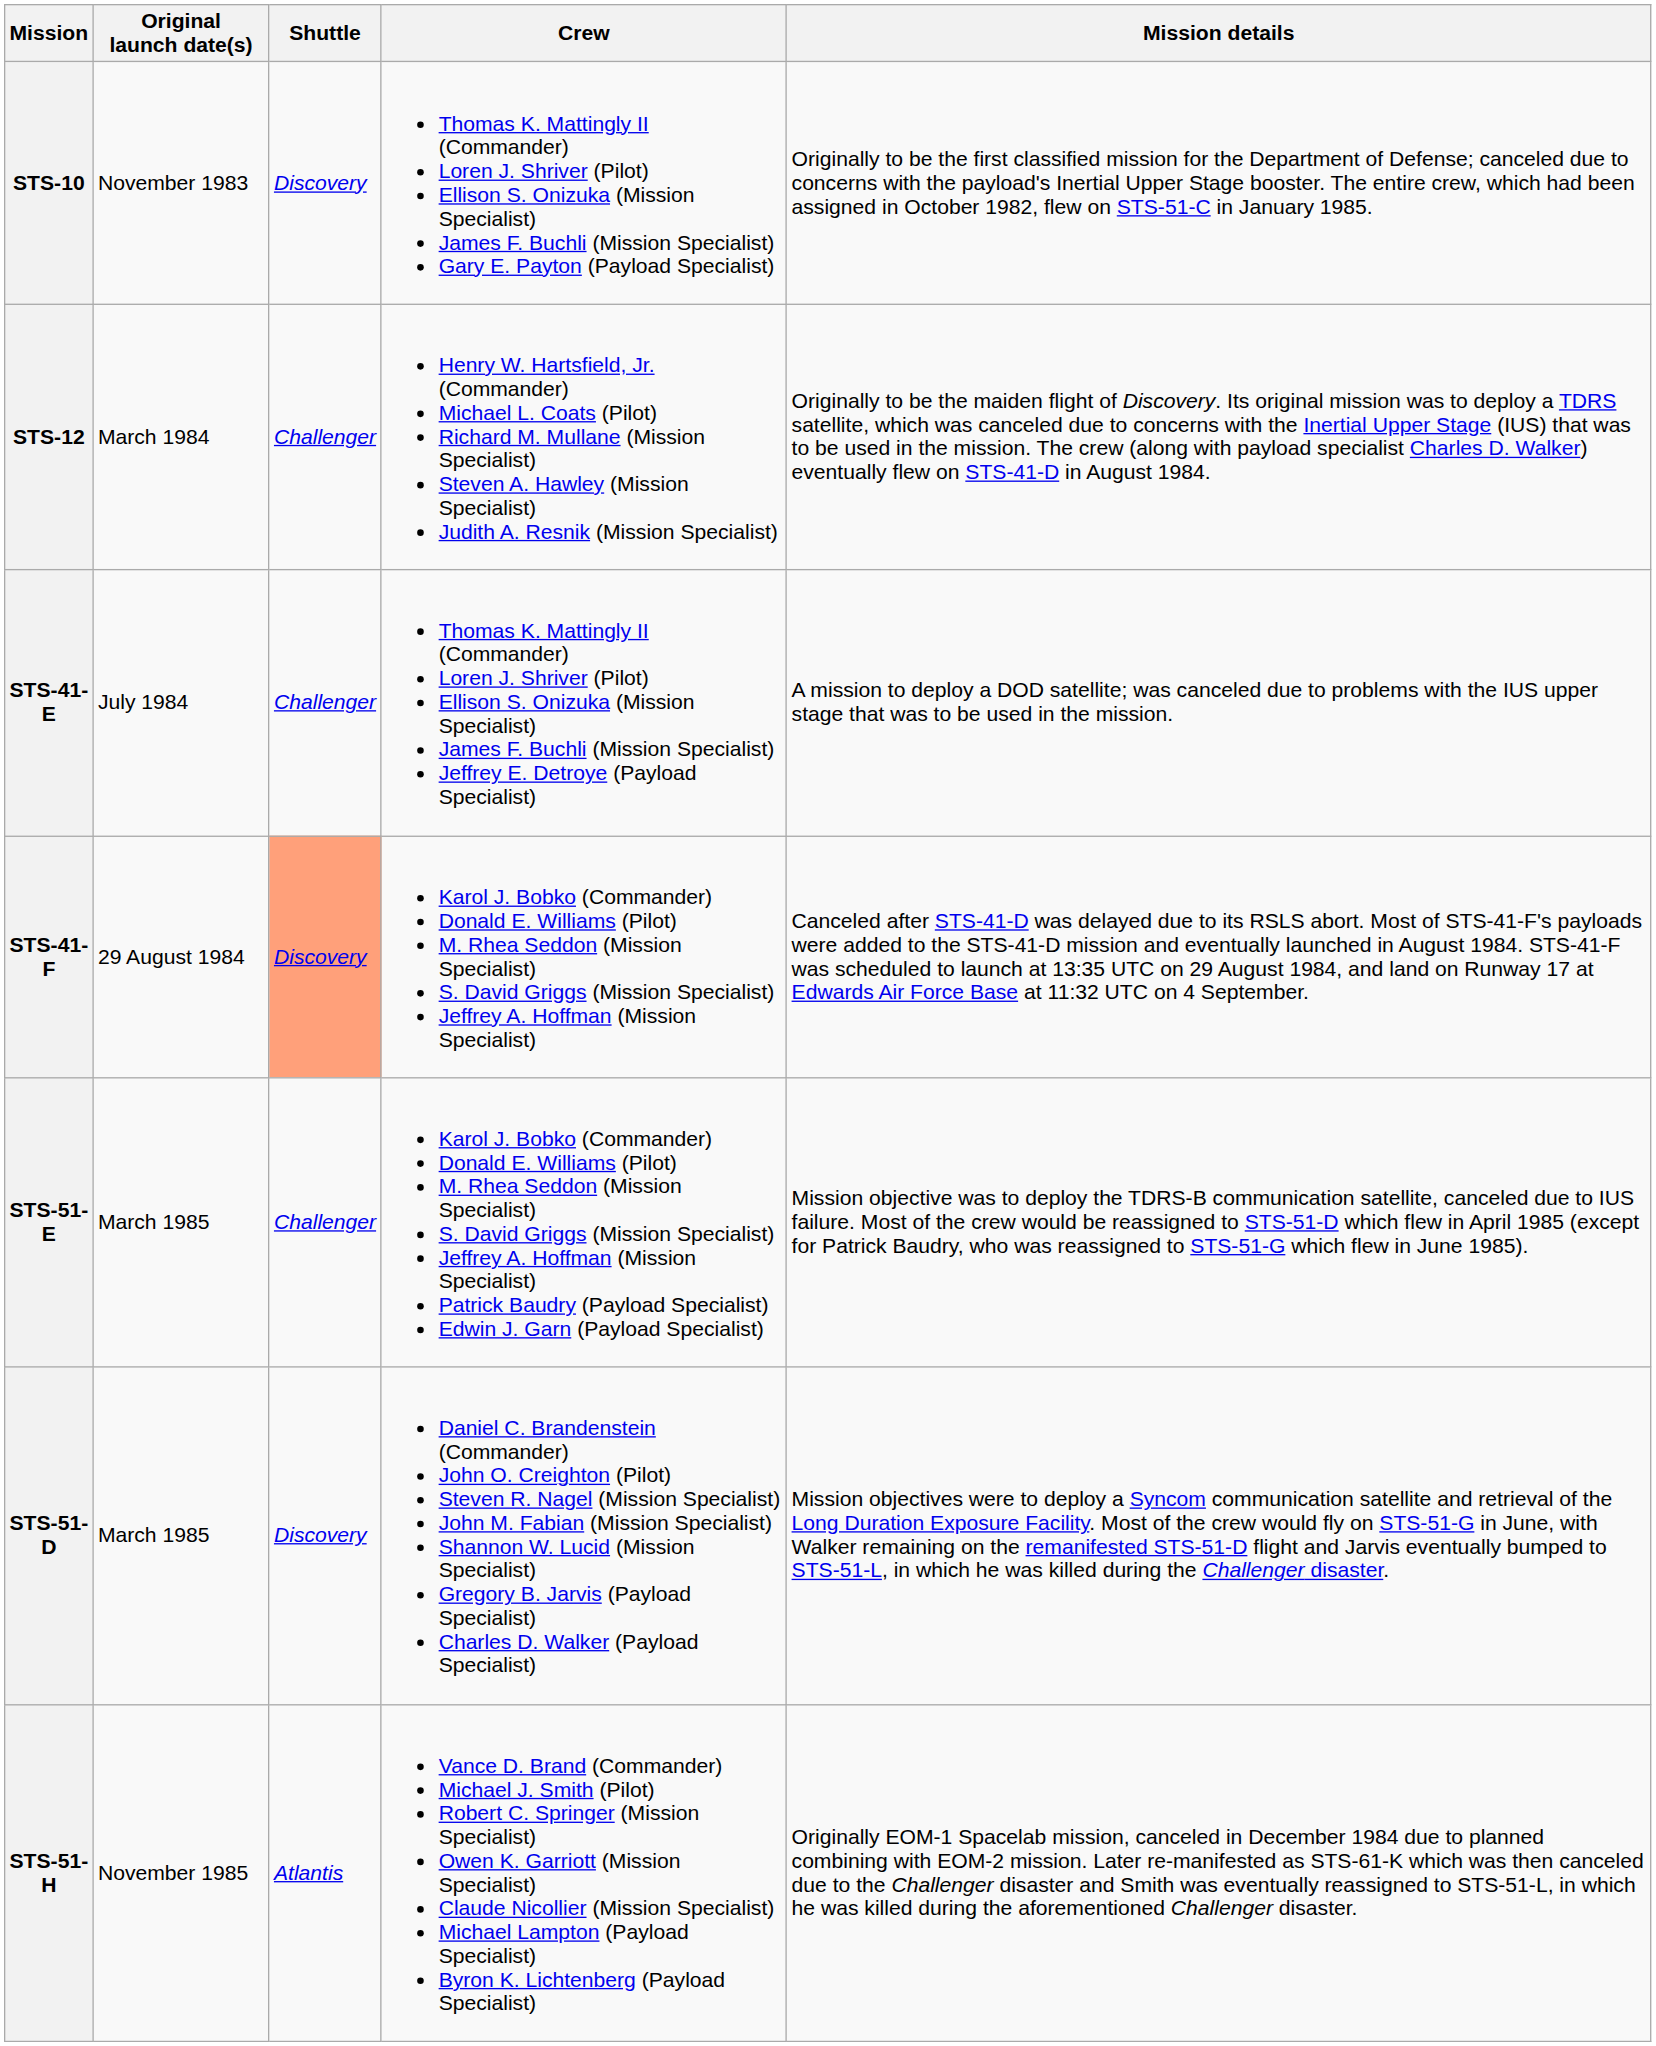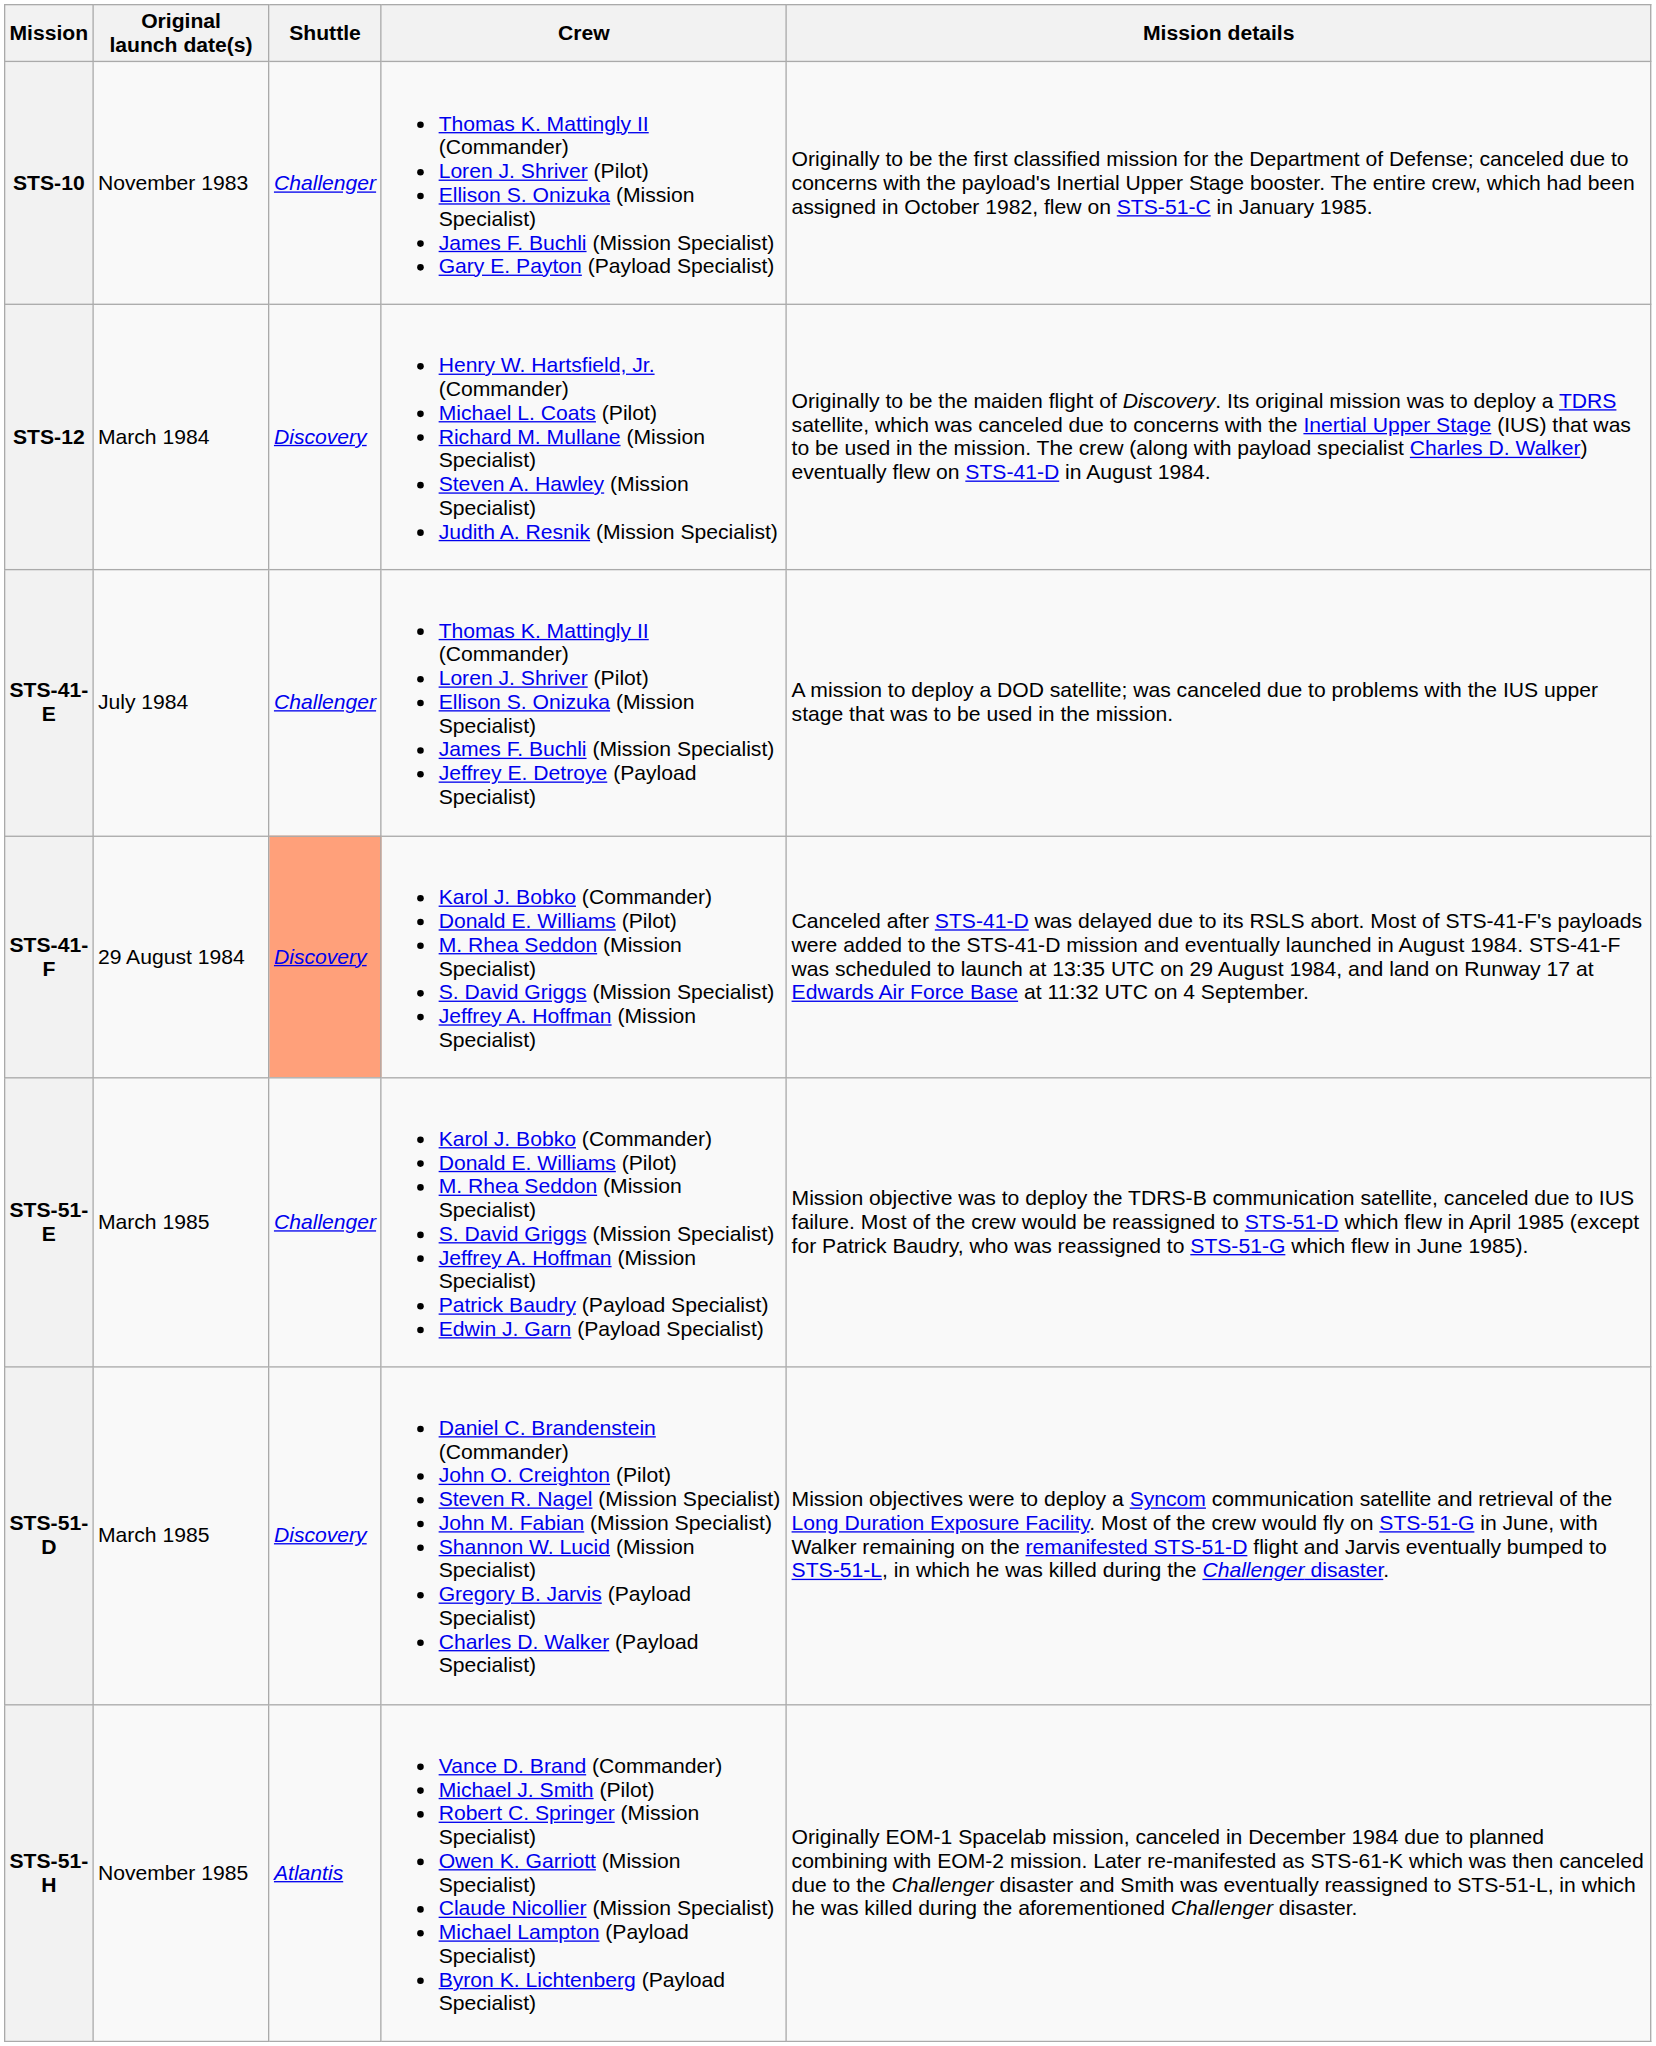 <table class="sortable wikitable sticky-header">
 <tr>
 <th scope="col" width="59">Mission</th>
 <th scope="col" width="126">Original<br>launch date(s)</th>
 <th scope="col">Shuttle</th>
 <th scope="col" width="300">Crew</th>
 <th scope="col" class="unsortable">Mission details</th>
 </tr>
 <tr>
 <th scope="row">STS-10</th>
 <td>November 1983</td>
-<td><em><a href='#'>Discovery</a></em></td>
+<td><em><a href='#'>Challenger</a></em></td>
 <td><br><ul><li><a href='#'>Thomas K. Mattingly II</a> (Commander)</li><li><a href='#'>Loren J. Shriver</a> (Pilot)</li><li><a href='#'>Ellison S. Onizuka</a> (Mission Specialist)</li><li><a href='#'>James F. Buchli</a> (Mission Specialist)</li><li><a href='#'>Gary E. Payton</a> (Payload Specialist)</li></ul></td>
 <td>Originally to be the first classified mission for the Department of Defense; canceled due to concerns with the payload's Inertial Upper Stage booster.  The entire crew, which had been assigned in October 1982, flew on <a href='#'>STS-51-C</a> in January 1985.</td>
 </tr>
 <tr>
 <th scope="row">STS-12</th>
 <td>March 1984</td>
-<td><em><a href='#'>Challenger</a></em></td>
+<td><em><a href='#'>Discovery</a></em></td>
 <td><br><ul><li><a href='#'>Henry W. Hartsfield, Jr.</a> (Commander)</li><li><a href='#'>Michael L. Coats</a> (Pilot)</li><li><a href='#'>Richard M. Mullane</a> (Mission Specialist)</li><li><a href='#'>Steven A. Hawley</a> (Mission Specialist)</li><li><a href='#'>Judith A. Resnik</a> (Mission Specialist)</li></ul></td>
 <td>Originally to be the maiden flight of <em>Discovery</em>. Its original mission was to deploy a <a href='#'>TDRS</a> satellite, which was canceled due to concerns with the <a href='#'>Inertial Upper Stage</a> (IUS) that was to be used in the mission. The crew (along with payload specialist <a href='#'>Charles D. Walker</a>) eventually flew on <a href='#'>STS-41-D</a> in August 1984.</td>
 </tr>
 <tr>
 <th scope="row">STS-41-E</th>
 <td>July 1984</td>
 <td><em><a href='#'>Challenger</a></em></td>
 <td><br><ul><li><a href='#'>Thomas K. Mattingly II</a> (Commander)</li><li><a href='#'>Loren J. Shriver</a> (Pilot)</li><li><a href='#'>Ellison S. Onizuka</a> (Mission Specialist)</li><li><a href='#'>James F. Buchli</a> (Mission Specialist)</li><li><a href='#'>Jeffrey E. Detroye</a> (Payload Specialist)</li></ul></td>
 <td>A mission to deploy a DOD satellite; was canceled due to problems with the IUS upper stage that was to be used in the mission.</td>
 </tr>
 <tr>
 <th scope="row">STS-41-F</th>
 <td>29 August 1984</td>
 <td style="background: lightsalmon;"><em><a href='#'>Discovery</a></em></td>
 <td><br><ul><li><a href='#'>Karol J. Bobko</a> (Commander)</li><li><a href='#'>Donald E. Williams</a> (Pilot)</li><li><a href='#'>M. Rhea Seddon</a> (Mission Specialist)</li><li><a href='#'>S. David Griggs</a> (Mission Specialist)</li><li><a href='#'>Jeffrey A. Hoffman</a> (Mission Specialist)</li></ul></td>
 <td>Canceled after <a href='#'>STS-41-D</a> was delayed due to its RSLS abort. Most of STS-41-F's payloads were added to the STS-41-D mission and eventually launched in August 1984. STS-41-F was scheduled to launch at 13:35 UTC on 29 August 1984, and land on Runway 17 at <a href='#'>Edwards Air Force Base</a> at 11:32 UTC on 4 September.</td>
 </tr>
 <tr>
 <th scope="row">STS-51-E</th>
 <td>March 1985</td>
 <td><em><a href='#'>Challenger</a></em></td>
 <td><br><ul><li><a href='#'>Karol J. Bobko</a> (Commander)</li><li><a href='#'>Donald E. Williams</a> (Pilot)</li><li><a href='#'>M. Rhea Seddon</a> (Mission Specialist)</li><li><a href='#'>S. David Griggs</a> (Mission Specialist)</li><li><a href='#'>Jeffrey A. Hoffman</a> (Mission Specialist)</li><li><a href='#'>Patrick Baudry</a> (Payload Specialist)</li><li><a href='#'>Edwin J. Garn</a> (Payload Specialist)</li></ul></td>
 <td>Mission objective was to deploy the TDRS-B communication satellite, canceled due to IUS failure. Most of the crew would be reassigned to <a href='#'>STS-51-D</a> which flew in April 1985 (except for Patrick Baudry, who was reassigned to <a href='#'>STS-51-G</a> which flew in June 1985).</td>
 </tr>
 <tr>
 <th scope="row">STS-51-D</th>
 <td>March 1985</td>
 <td><em><a href='#'>Discovery</a></em></td>
 <td><br><ul><li><a href='#'>Daniel C. Brandenstein</a> (Commander)</li><li><a href='#'>John O. Creighton</a> (Pilot)</li><li><a href='#'>Steven R. Nagel</a> (Mission Specialist)</li><li><a href='#'>John M. Fabian</a> (Mission Specialist)</li><li><a href='#'>Shannon W. Lucid</a> (Mission Specialist)</li><li><a href='#'>Gregory B. Jarvis</a> (Payload Specialist)</li><li><a href='#'>Charles D. Walker</a> (Payload Specialist)</li></ul></td>
 <td>Mission objectives were to deploy a <a href='#'>Syncom</a> communication satellite and retrieval of the <a href='#'>Long Duration Exposure Facility</a>. Most of the crew would fly on <a href='#'>STS-51-G</a> in June, with Walker remaining on the <a href='#'>remanifested STS-51-D</a> flight and Jarvis eventually bumped to <a href='#'>STS-51-L</a>, in which he was killed during the <a href='#'><em>Challenger</em> disaster</a>.</td>
 </tr>
 <tr>
 <th scope="row">STS-51-H</th>
 <td>November 1985</td>
 <td><em><a href='#'>Atlantis</a></em></td>
 <td><br><ul><li><a href='#'>Vance D. Brand</a> (Commander)</li><li><a href='#'>Michael J. Smith</a> (Pilot)</li><li><a href='#'>Robert C. Springer</a> (Mission Specialist)</li><li><a href='#'>Owen K. Garriott</a> (Mission Specialist)</li><li><a href='#'>Claude Nicollier</a> (Mission Specialist)</li><li><a href='#'>Michael Lampton</a> (Payload Specialist)</li><li><a href='#'>Byron K. Lichtenberg</a> (Payload Specialist)</li></ul></td>
 <td>Originally EOM-1 Spacelab mission, canceled in December 1984 due to planned combining with EOM-2 mission. Later re-manifested as STS-61-K which was then canceled due to the <em>Challenger</em> disaster and Smith was eventually reassigned to STS-51-L, in which he was killed during the aforementioned <em>Challenger</em> disaster.</td>
 </tr>
 </table>
